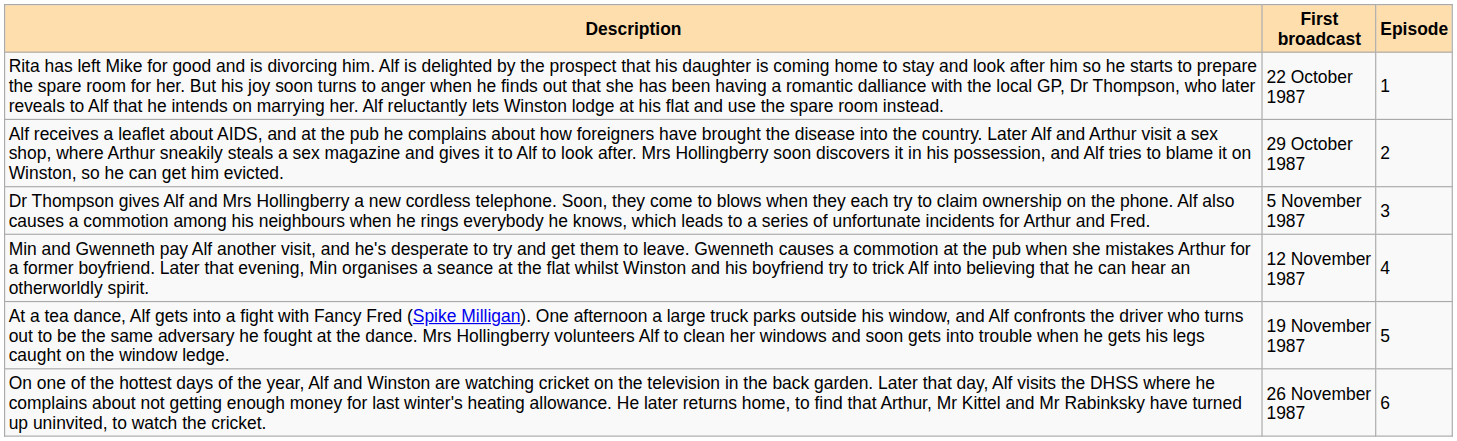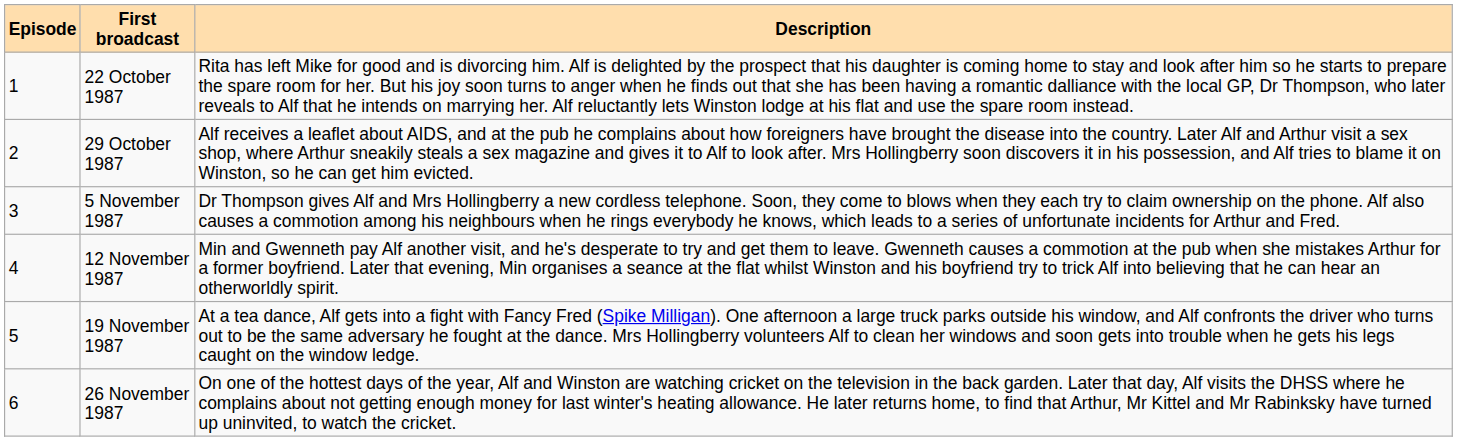 <table class="wikitable" border="1" style="font-size: 94%">
 <tr>
+<th style="background:#ffdead">Episode</th>
+<th style="background:#ffdead">First broadcast</th>
 <th style="background:#ffdead">Description</th>
-<th style="background:#ffdead">First broadcast</th>
-<th style="background:#ffdead">Episode</th>
 </tr>
 <tr>
+<td>1</td>
+<td>22 October 1987</td>
 <td>Rita has left Mike for good and is divorcing him. Alf is delighted by the prospect that his daughter is coming home to stay and look after him so he starts to prepare the spare room for her. But his joy soon turns to anger when he finds out that she has been having a romantic dalliance with the local GP, Dr Thompson, who later reveals to Alf that he intends on marrying her. Alf reluctantly lets Winston lodge at his flat and use the spare room instead.</td>
-<td>22 October 1987</td>
-<td>1</td>
 </tr>
 <tr>
+<td>2</td>
+<td>29 October 1987</td>
 <td>Alf receives a leaflet about AIDS, and at the pub he complains about how foreigners have brought the disease into the country. Later Alf and Arthur visit a sex shop, where Arthur sneakily steals a sex magazine and gives it to Alf to look after. Mrs Hollingberry soon discovers it in his possession, and Alf tries to blame it on Winston, so he can get him evicted.</td>
-<td>29 October 1987</td>
-<td>2</td>
 </tr>
 <tr>
+<td>3</td>
+<td>5 November 1987</td>
 <td>Dr Thompson gives Alf and Mrs Hollingberry a new cordless telephone. Soon, they come to blows when they each try to claim ownership on the phone. Alf also causes a commotion among his neighbours when he rings everybody he knows, which leads to a series of unfortunate incidents for Arthur and Fred.</td>
-<td>5 November 1987</td>
-<td>3</td>
 </tr>
 <tr>
+<td>4</td>
+<td>12 November 1987</td>
 <td>Min and Gwenneth pay Alf another visit, and he's desperate to try and get them to leave. Gwenneth causes a commotion at the pub when she mistakes Arthur for a former boyfriend. Later that evening, Min organises a seance at the flat whilst Winston and his boyfriend try to trick Alf into believing that he can hear an otherworldly spirit.</td>
-<td>12 November 1987</td>
-<td>4</td>
 </tr>
 <tr>
+<td>5</td>
+<td>19 November 1987</td>
 <td>At a tea dance, Alf gets into a fight with Fancy Fred (<a href='#'>Spike Milligan</a>). One afternoon a large truck parks outside his window, and Alf confronts the driver who turns out to be the same adversary he fought at the dance. Mrs Hollingberry volunteers Alf to clean her windows and soon gets into trouble when he gets his legs caught on the window ledge.</td>
-<td>19 November 1987</td>
-<td>5</td>
 </tr>
 <tr>
+<td>6</td>
+<td>26 November 1987</td>
 <td>On one of the hottest days of the year, Alf and Winston are watching cricket on the television in the back garden. Later that day, Alf visits the DHSS where he complains about not getting enough money for last winter's heating allowance. He later returns home, to find that Arthur, Mr Kittel and Mr Rabinksky have turned up uninvited, to watch the cricket.</td>
-<td>26 November 1987</td>
-<td>6</td>
 </tr>
 </table>
